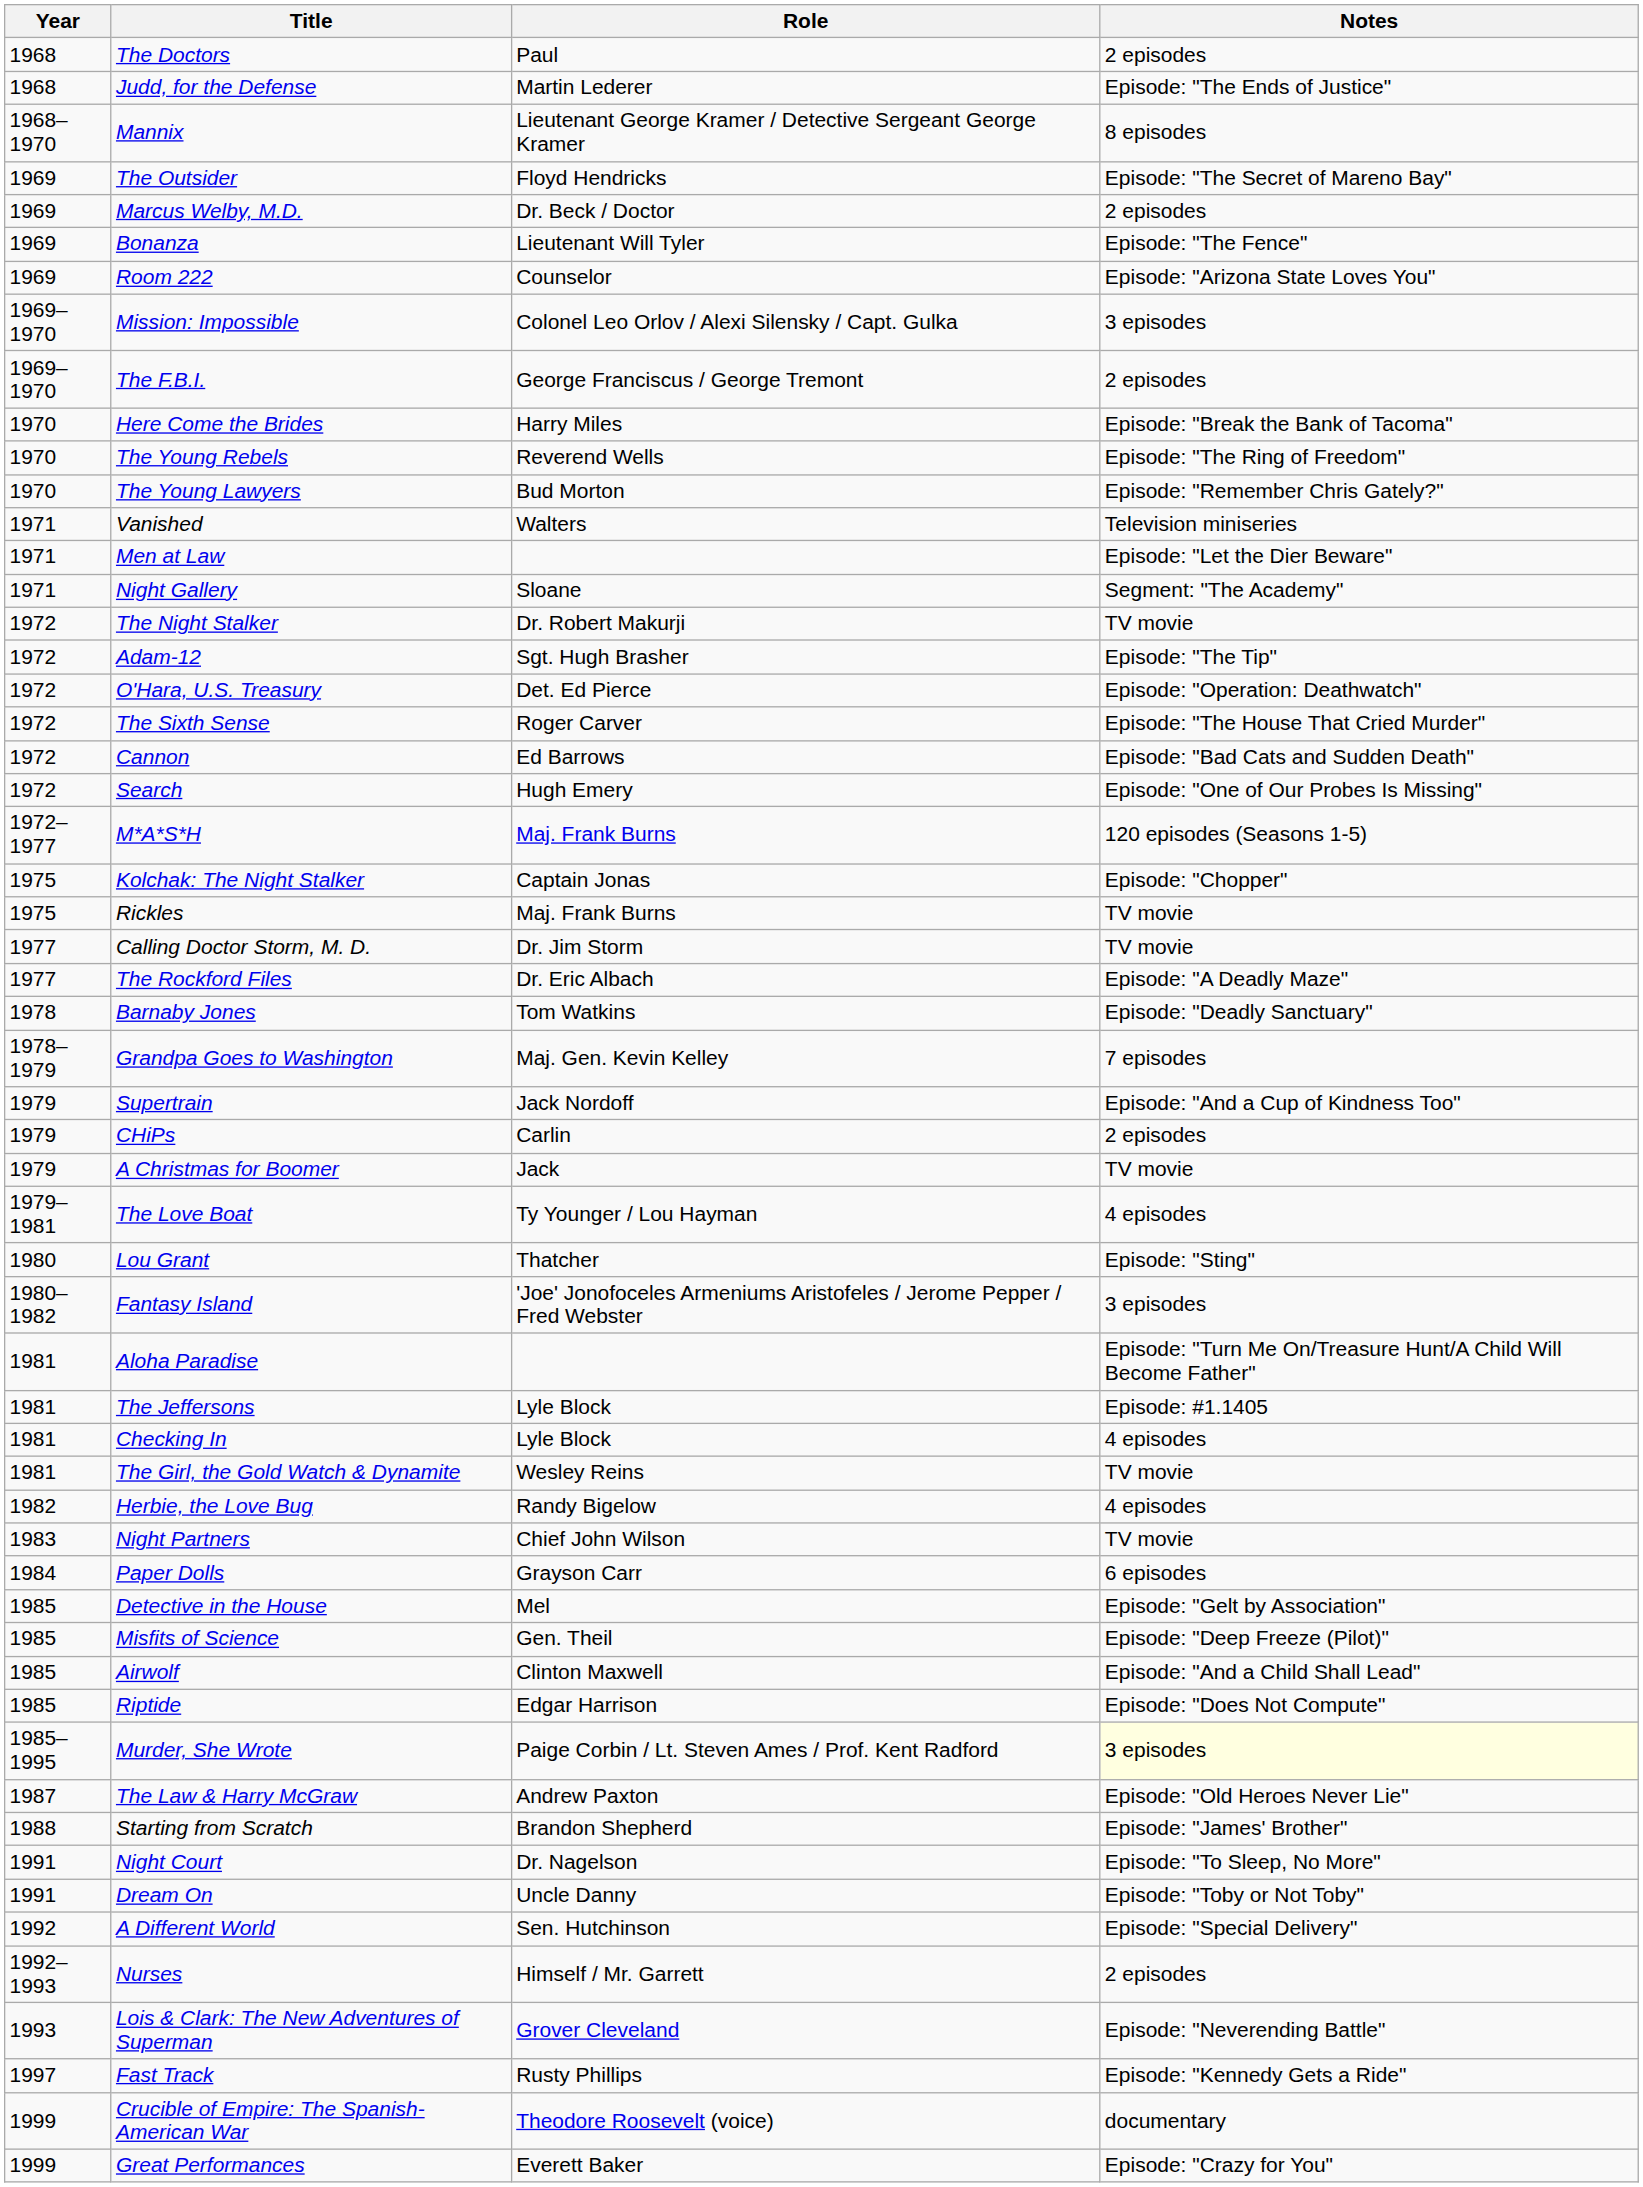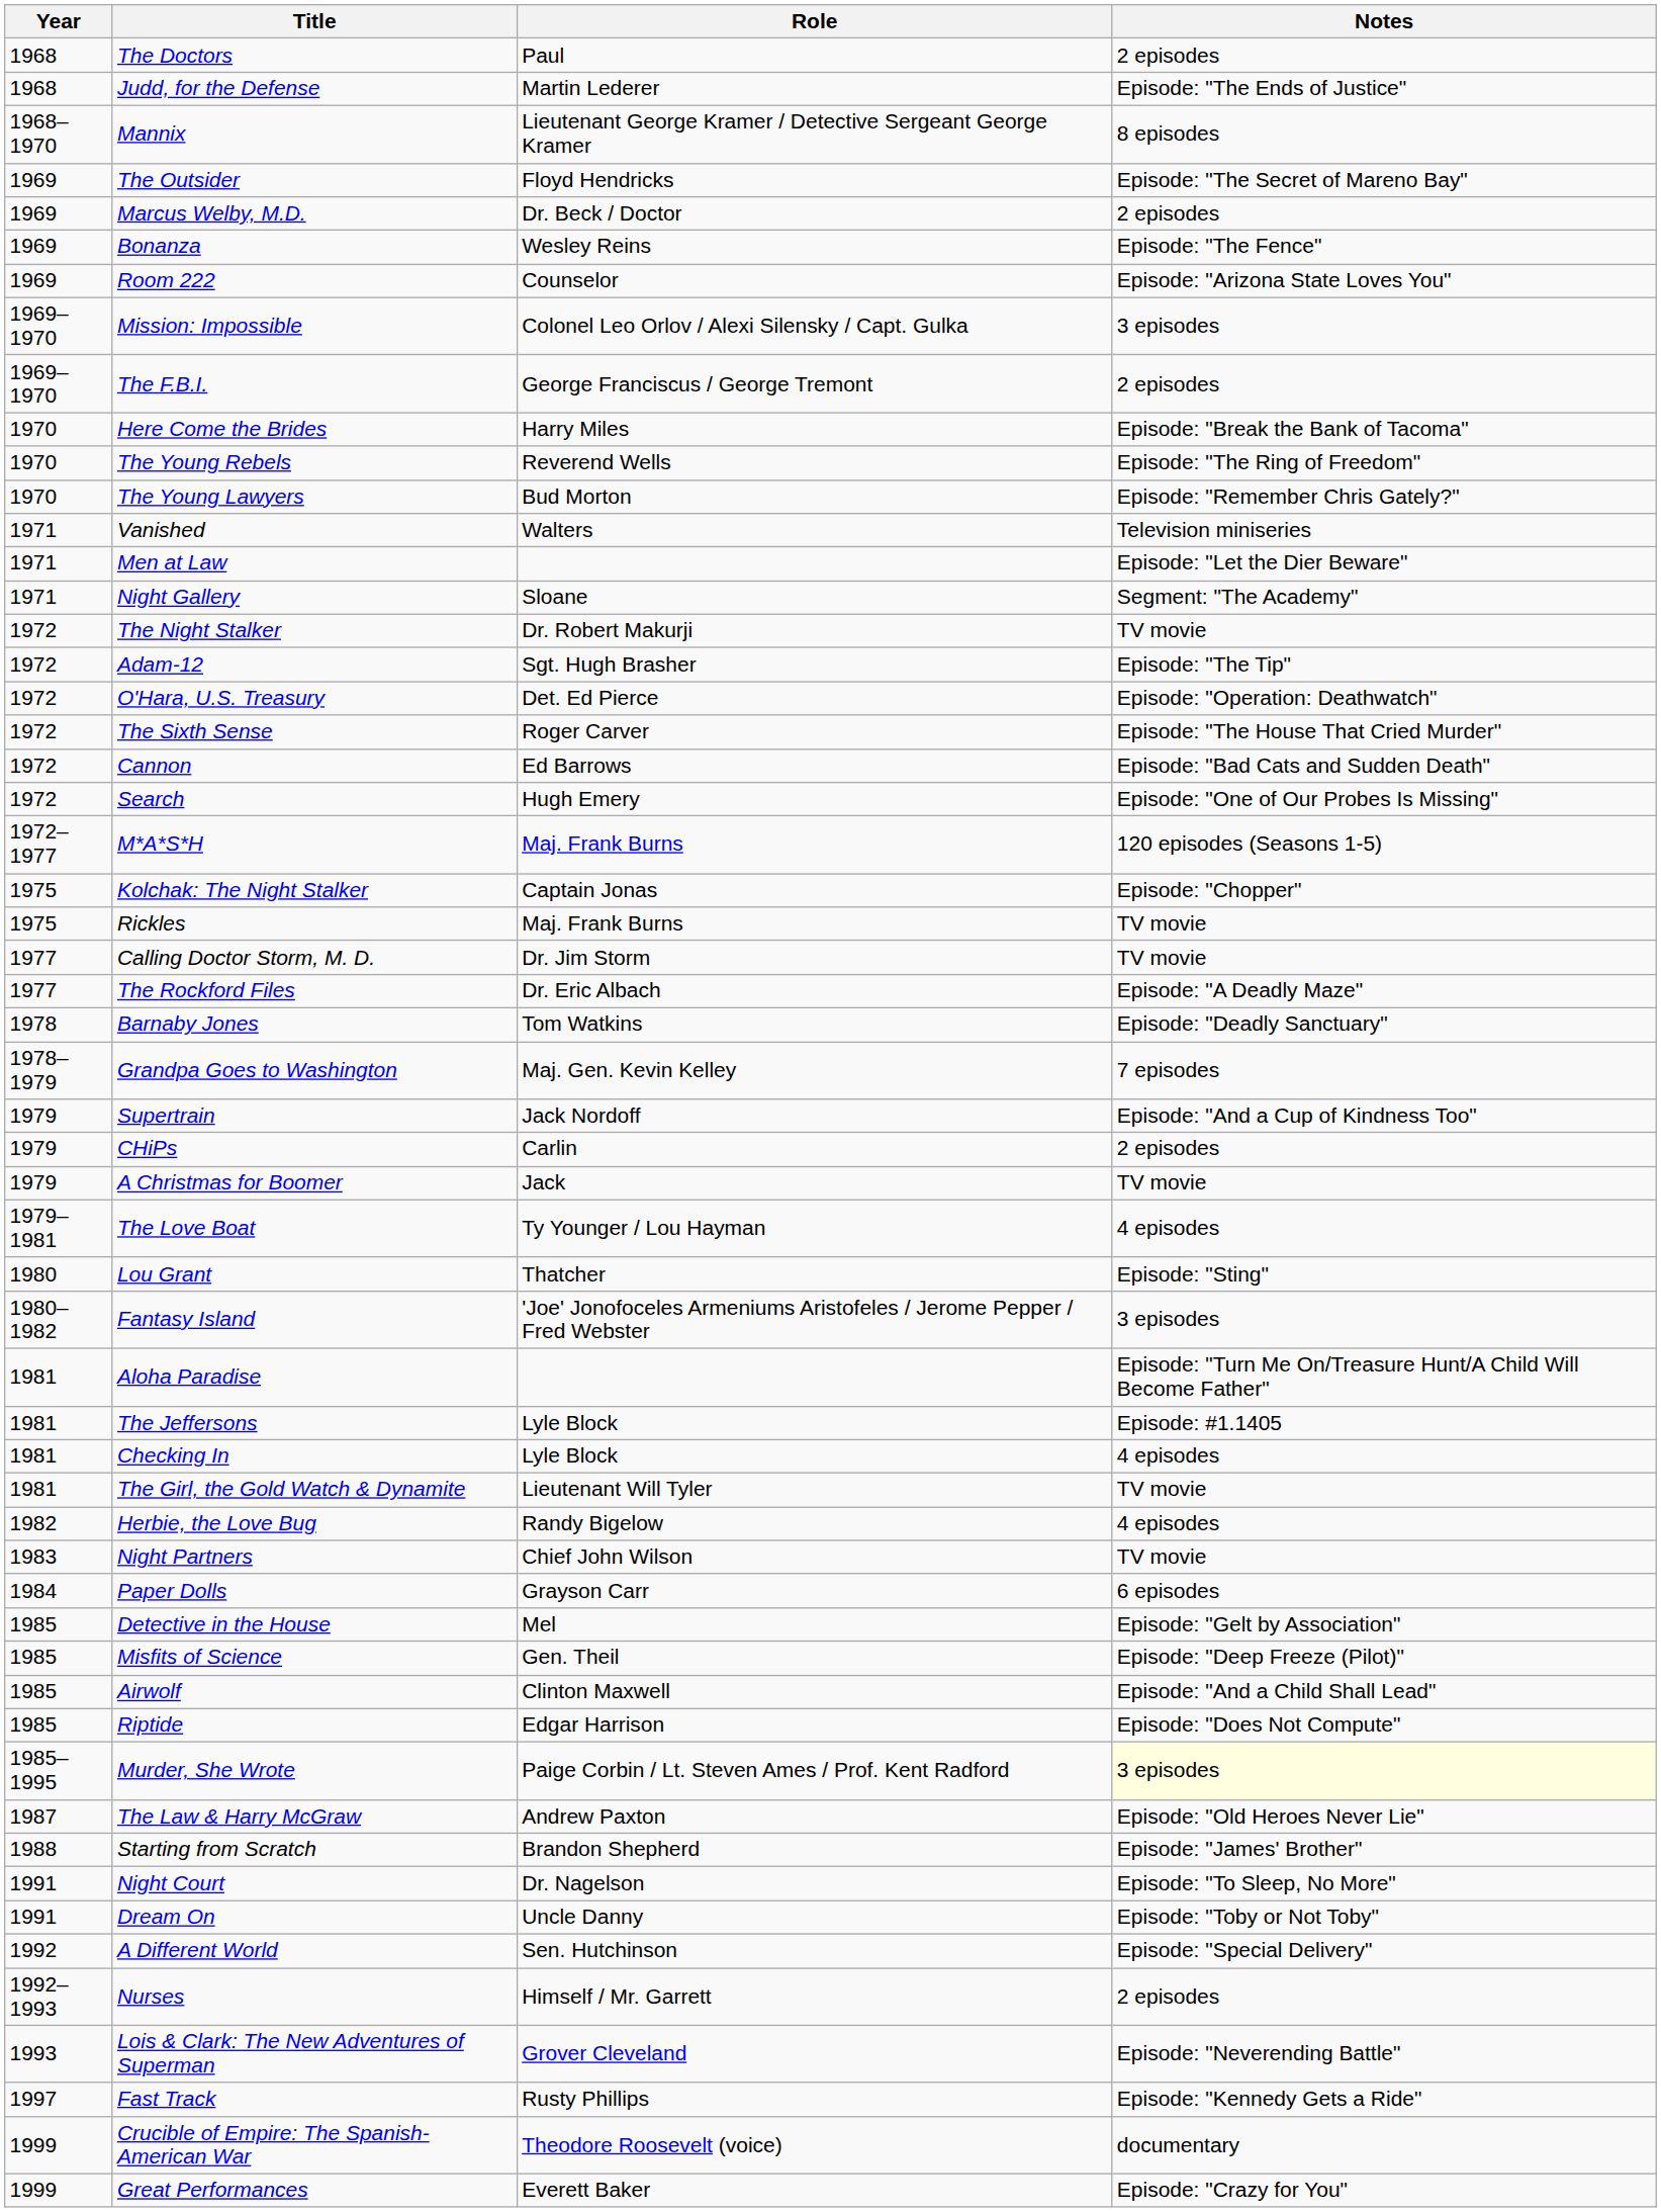 <table class="wikitable sortable">
 <tr>
 <th>Year</th>
 <th>Title</th>
 <th>Role</th>
 <th class="unsortable">Notes</th>
 </tr>
 <tr>
 <td>1968</td>
 <td><em><a href='#'>The Doctors</a></em></td>
 <td>Paul</td>
 <td>2 episodes</td>
 </tr>
 <tr>
 <td>1968</td>
 <td><em><a href='#'>Judd, for the Defense</a></em></td>
 <td>Martin Lederer</td>
 <td>Episode: "The Ends of Justice"</td>
 </tr>
 <tr>
 <td>1968–1970</td>
 <td><em><a href='#'>Mannix</a></em></td>
 <td>Lieutenant George Kramer / Detective Sergeant George Kramer</td>
 <td>8 episodes</td>
 </tr>
 <tr>
 <td>1969</td>
 <td><em><a href='#'>The Outsider</a></em></td>
 <td>Floyd Hendricks</td>
 <td>Episode: "The Secret of Mareno Bay"</td>
 </tr>
 <tr>
 <td>1969</td>
 <td><em><a href='#'>Marcus Welby, M.D.</a></em></td>
 <td>Dr. Beck / Doctor</td>
 <td>2 episodes</td>
 </tr>
 <tr>
 <td>1969</td>
 <td><em><a href='#'>Bonanza</a></em></td>
-<td>Lieutenant Will Tyler</td>
+<td>Wesley Reins</td>
 <td>Episode: "The Fence"</td>
 </tr>
 <tr>
 <td>1969</td>
 <td><em><a href='#'>Room 222</a></em></td>
 <td>Counselor</td>
 <td>Episode: "Arizona State Loves You"</td>
 </tr>
 <tr>
 <td>1969–1970</td>
 <td><em><a href='#'>Mission: Impossible</a></em></td>
 <td>Colonel Leo Orlov / Alexi Silensky / Capt. Gulka</td>
 <td>3 episodes</td>
 </tr>
 <tr>
 <td>1969–1970</td>
 <td><em><a href='#'>The F.B.I.</a></em></td>
 <td>George Franciscus / George Tremont</td>
 <td>2 episodes</td>
 </tr>
 <tr>
 <td>1970</td>
 <td><em><a href='#'>Here Come the Brides</a></em></td>
 <td>Harry Miles</td>
 <td>Episode: "Break the Bank of Tacoma"</td>
 </tr>
 <tr>
 <td>1970</td>
 <td><em><a href='#'>The Young Rebels</a></em></td>
 <td>Reverend Wells</td>
 <td>Episode: "The Ring of Freedom"</td>
 </tr>
 <tr>
 <td>1970</td>
 <td><em><a href='#'>The Young Lawyers</a></em></td>
 <td>Bud Morton</td>
 <td>Episode: "Remember Chris Gately?"</td>
 </tr>
 <tr>
 <td>1971</td>
 <td><em>Vanished</em></td>
 <td>Walters</td>
 <td>Television miniseries</td>
 </tr>
 <tr>
 <td>1971</td>
 <td><em><a href='#'>Men at Law</a></em></td>
 <td></td>
 <td>Episode: "Let the Dier Beware"</td>
 </tr>
 <tr>
 <td>1971</td>
 <td><em><a href='#'>Night Gallery</a></em></td>
 <td>Sloane</td>
 <td>Segment: "The Academy"</td>
 </tr>
 <tr>
 <td>1972</td>
 <td><em><a href='#'>The Night Stalker</a></em></td>
 <td>Dr. Robert Makurji</td>
 <td>TV movie</td>
 </tr>
 <tr>
 <td>1972</td>
 <td><em><a href='#'>Adam-12</a></em></td>
 <td>Sgt. Hugh Brasher</td>
 <td>Episode: "The Tip"</td>
 </tr>
 <tr>
 <td>1972</td>
 <td><em><a href='#'>O'Hara, U.S. Treasury</a></em></td>
 <td>Det. Ed Pierce</td>
 <td>Episode: "Operation: Deathwatch"</td>
 </tr>
 <tr>
 <td>1972</td>
 <td><em><a href='#'>The Sixth Sense</a></em></td>
 <td>Roger Carver</td>
 <td>Episode: "The House That Cried Murder"</td>
 </tr>
 <tr>
 <td>1972</td>
 <td><em><a href='#'>Cannon</a></em></td>
 <td>Ed Barrows</td>
 <td>Episode: "Bad Cats and Sudden Death"</td>
 </tr>
 <tr>
 <td>1972</td>
 <td><em><a href='#'>Search</a></em></td>
 <td>Hugh Emery</td>
 <td>Episode: "One of Our Probes Is Missing"</td>
 </tr>
 <tr>
 <td>1972–1977</td>
 <td><em><a href='#'>M*A*S*H</a></em></td>
 <td><a href='#'>Maj. Frank Burns</a></td>
 <td>120 episodes (Seasons 1-5)</td>
 </tr>
 <tr>
 <td>1975</td>
 <td><em><a href='#'>Kolchak: The Night Stalker</a></em></td>
 <td>Captain Jonas</td>
 <td>Episode: "Chopper"</td>
 </tr>
 <tr>
 <td>1975</td>
 <td><em>Rickles</em></td>
 <td>Maj. Frank Burns</td>
 <td>TV movie</td>
 </tr>
 <tr>
 <td>1977</td>
 <td><em>Calling Doctor Storm, M. D.</em></td>
 <td>Dr. Jim Storm</td>
 <td>TV movie</td>
 </tr>
 <tr>
 <td>1977</td>
 <td><em><a href='#'>The Rockford Files</a></em></td>
 <td>Dr. Eric Albach</td>
 <td>Episode: "A Deadly Maze"</td>
 </tr>
 <tr>
 <td>1978</td>
 <td><em><a href='#'>Barnaby Jones</a></em></td>
 <td>Tom Watkins</td>
 <td>Episode: "Deadly Sanctuary"</td>
 </tr>
 <tr>
 <td>1978–1979</td>
 <td><em><a href='#'>Grandpa Goes to Washington</a></em></td>
 <td>Maj. Gen. Kevin Kelley</td>
 <td>7 episodes</td>
 </tr>
 <tr>
 <td>1979</td>
 <td><em><a href='#'>Supertrain</a></em></td>
 <td>Jack Nordoff</td>
 <td>Episode: "And a Cup of Kindness Too"</td>
 </tr>
 <tr>
 <td>1979</td>
 <td><em><a href='#'>CHiPs</a></em></td>
 <td>Carlin</td>
 <td>2 episodes</td>
 </tr>
 <tr>
 <td>1979</td>
 <td><em><a href='#'>A Christmas for Boomer</a></em></td>
 <td>Jack</td>
 <td>TV movie</td>
 </tr>
 <tr>
 <td>1979–1981</td>
 <td><em><a href='#'>The Love Boat</a></em></td>
 <td>Ty Younger / Lou Hayman</td>
 <td>4 episodes</td>
 </tr>
 <tr>
 <td>1980</td>
 <td><em><a href='#'>Lou Grant</a></em></td>
 <td>Thatcher</td>
 <td>Episode: "Sting"</td>
 </tr>
 <tr>
 <td>1980–1982</td>
 <td><em><a href='#'>Fantasy Island</a></em></td>
 <td>'Joe' Jonofoceles Armeniums Aristofeles / Jerome Pepper / Fred Webster</td>
 <td>3 episodes</td>
 </tr>
 <tr>
 <td>1981</td>
 <td><em><a href='#'>Aloha Paradise</a></em></td>
 <td></td>
 <td>Episode: "Turn Me On/Treasure Hunt/A Child Will Become Father"</td>
 </tr>
 <tr>
 <td>1981</td>
 <td><em><a href='#'>The Jeffersons</a></em></td>
 <td>Lyle Block</td>
 <td>Episode: #1.1405</td>
 </tr>
 <tr>
 <td>1981</td>
 <td><em><a href='#'>Checking In</a></em></td>
 <td>Lyle Block</td>
 <td>4 episodes</td>
 </tr>
 <tr>
 <td>1981</td>
 <td><em><a href='#'>The Girl, the Gold Watch & Dynamite</a></em></td>
-<td>Wesley Reins</td>
+<td>Lieutenant Will Tyler</td>
 <td>TV movie</td>
 </tr>
 <tr>
 <td>1982</td>
 <td><em><a href='#'>Herbie, the Love Bug</a></em></td>
 <td>Randy Bigelow</td>
 <td>4 episodes</td>
 </tr>
 <tr>
 <td>1983</td>
 <td><em><a href='#'>Night Partners</a></em></td>
 <td>Chief John Wilson</td>
 <td>TV movie</td>
 </tr>
 <tr>
 <td>1984</td>
 <td><em><a href='#'>Paper Dolls</a></em></td>
 <td>Grayson Carr</td>
 <td>6 episodes</td>
 </tr>
 <tr>
 <td>1985</td>
 <td><em><a href='#'>Detective in the House</a></em></td>
 <td>Mel</td>
 <td>Episode: "Gelt by Association"</td>
 </tr>
 <tr>
 <td>1985</td>
 <td><em><a href='#'>Misfits of Science</a></em></td>
 <td>Gen. Theil</td>
 <td>Episode: "Deep Freeze (Pilot)"</td>
 </tr>
 <tr>
 <td>1985</td>
 <td><em><a href='#'>Airwolf</a></em></td>
 <td>Clinton Maxwell</td>
 <td>Episode: "And a Child Shall Lead"</td>
 </tr>
 <tr>
 <td>1985</td>
 <td><em><a href='#'>Riptide</a></em></td>
 <td>Edgar Harrison</td>
 <td>Episode: "Does Not Compute"</td>
 </tr>
 <tr>
 <td>1985–1995</td>
 <td><em><a href='#'>Murder, She Wrote</a></em></td>
 <td>Paige Corbin / Lt. Steven Ames / Prof. Kent Radford</td>
 <td style="background: lightyellow;">3 episodes</td>
 </tr>
 <tr>
 <td>1987</td>
 <td><em><a href='#'>The Law & Harry McGraw</a></em></td>
 <td>Andrew Paxton</td>
 <td>Episode: "Old Heroes Never Lie"</td>
 </tr>
 <tr>
 <td>1988</td>
 <td><em>Starting from Scratch</em></td>
 <td>Brandon Shepherd</td>
 <td>Episode: "James' Brother"</td>
 </tr>
 <tr>
 <td>1991</td>
 <td><em><a href='#'>Night Court</a></em></td>
 <td>Dr. Nagelson</td>
 <td>Episode: "To Sleep, No More"</td>
 </tr>
 <tr>
 <td>1991</td>
 <td><em><a href='#'>Dream On</a></em></td>
 <td>Uncle Danny</td>
 <td>Episode: "Toby or Not Toby"</td>
 </tr>
 <tr>
 <td>1992</td>
 <td><em><a href='#'>A Different World</a></em></td>
 <td>Sen. Hutchinson</td>
 <td>Episode: "Special Delivery"</td>
 </tr>
 <tr>
 <td>1992–1993</td>
 <td><em><a href='#'>Nurses</a></em></td>
 <td>Himself / Mr. Garrett</td>
 <td>2 episodes</td>
 </tr>
 <tr>
 <td>1993</td>
 <td><em><a href='#'>Lois & Clark: The New Adventures of Superman</a></em></td>
 <td><a href='#'>Grover Cleveland</a></td>
 <td>Episode: "Neverending Battle"</td>
 </tr>
 <tr>
 <td>1997</td>
 <td><em><a href='#'>Fast Track</a></em></td>
 <td>Rusty Phillips</td>
 <td>Episode: "Kennedy Gets a Ride"</td>
 </tr>
 <tr>
 <td>1999</td>
 <td><em><a href='#'>Crucible of Empire: The Spanish-American War</a></em></td>
 <td><a href='#'>Theodore Roosevelt</a> (voice)</td>
 <td>documentary</td>
 </tr>
 <tr>
 <td>1999</td>
 <td><em><a href='#'>Great Performances</a></em></td>
 <td>Everett Baker</td>
 <td>Episode: "Crazy for You"</td>
 </tr>
 </table>
